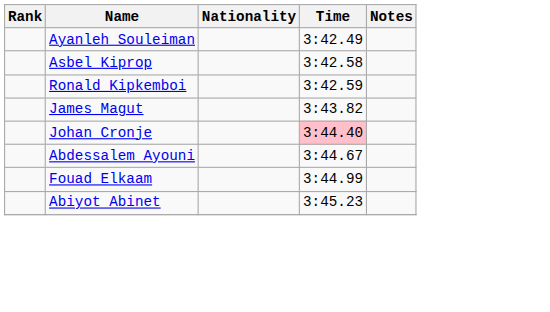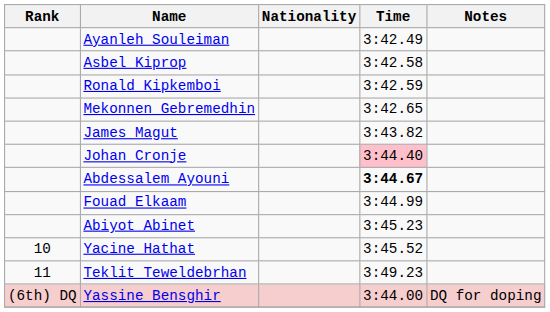 <table class="wikitable sortable" style="text-align:center">
 <tr>
 <th>Rank</th>
 <th>Name</th>
 <th>Nationality</th>
 <th>Time</th>
 <th>Notes</th>
 </tr>
 <tr>
 <td></td>
 <td align=left><a href='#'>Ayanleh Souleiman</a></td>
 <td align=left></td>
 <td>3:42.49</td>
 <td></td>
 </tr>
 <tr>
 <td></td>
 <td align=left><a href='#'>Asbel Kiprop</a></td>
 <td align=left></td>
 <td>3:42.58</td>
 <td></td>
 </tr>
 <tr>
 <td></td>
 <td align=left><a href='#'>Ronald Kipkemboi</a></td>
 <td align=left></td>
 <td>3:42.59</td>
 <td></td>
 </tr>
 <tr>
 <td></td>
+<td align=left><a href='#'>Mekonnen Gebremedhin</a></td>
+<td align=left></td>
+<td>3:42.65</td>
+<td></td>
+</tr>
+<tr>
+<td></td>
 <td align=left><a href='#'>James Magut</a></td>
 <td align=left></td>
 <td>3:43.82</td>
 <td></td>
 </tr>
 <tr>
 <td></td>
 <td align=left><a href='#'>Johan Cronje</a></td>
 <td align=left></td>
 <td style="background: pink;">3:44.40</td>
 <td></td>
 </tr>
 <tr>
 <td></td>
 <td align=left><a href='#'>Abdessalem Ayouni</a></td>
 <td align=left></td>
-<td>3:44.67</td>
+<td><strong>3:44.67</strong></td>
 <td></td>
 </tr>
 <tr>
 <td></td>
 <td align=left><a href='#'>Fouad Elkaam</a></td>
 <td align=left></td>
 <td>3:44.99</td>
 <td></td>
 </tr>
 <tr>
 <td></td>
 <td align=left><a href='#'>Abiyot Abinet</a></td>
 <td align=left></td>
 <td>3:45.23</td>
 <td></td>
 </tr>
 <tr>
+<td>10</td>
+<td align=left><a href='#'>Yacine Hathat</a></td>
+<td align=left></td>
+<td>3:45.52</td>
+<td></td>
+</tr>
+<tr>
+<td>11</td>
+<td align=left><a href='#'>Teklit Teweldebrhan</a></td>
+<td align=left></td>
+<td>3:49.23</td>
+<td></td>
+</tr>
+<tr>
+<td bgcolor=#F6CECE>(6th) DQ</td>
+<td bgcolor=#F6CECE align=left><a href='#'>Yassine Bensghir</a></td>
+<td bgcolor=#F6CECE align=left></td>
+<td bgcolor=#F6CECE>3:44.00</td>
+<td bgcolor=#F6CECE>DQ for doping</td>
+</tr>
+<tr>
 </tr>
 </table>
